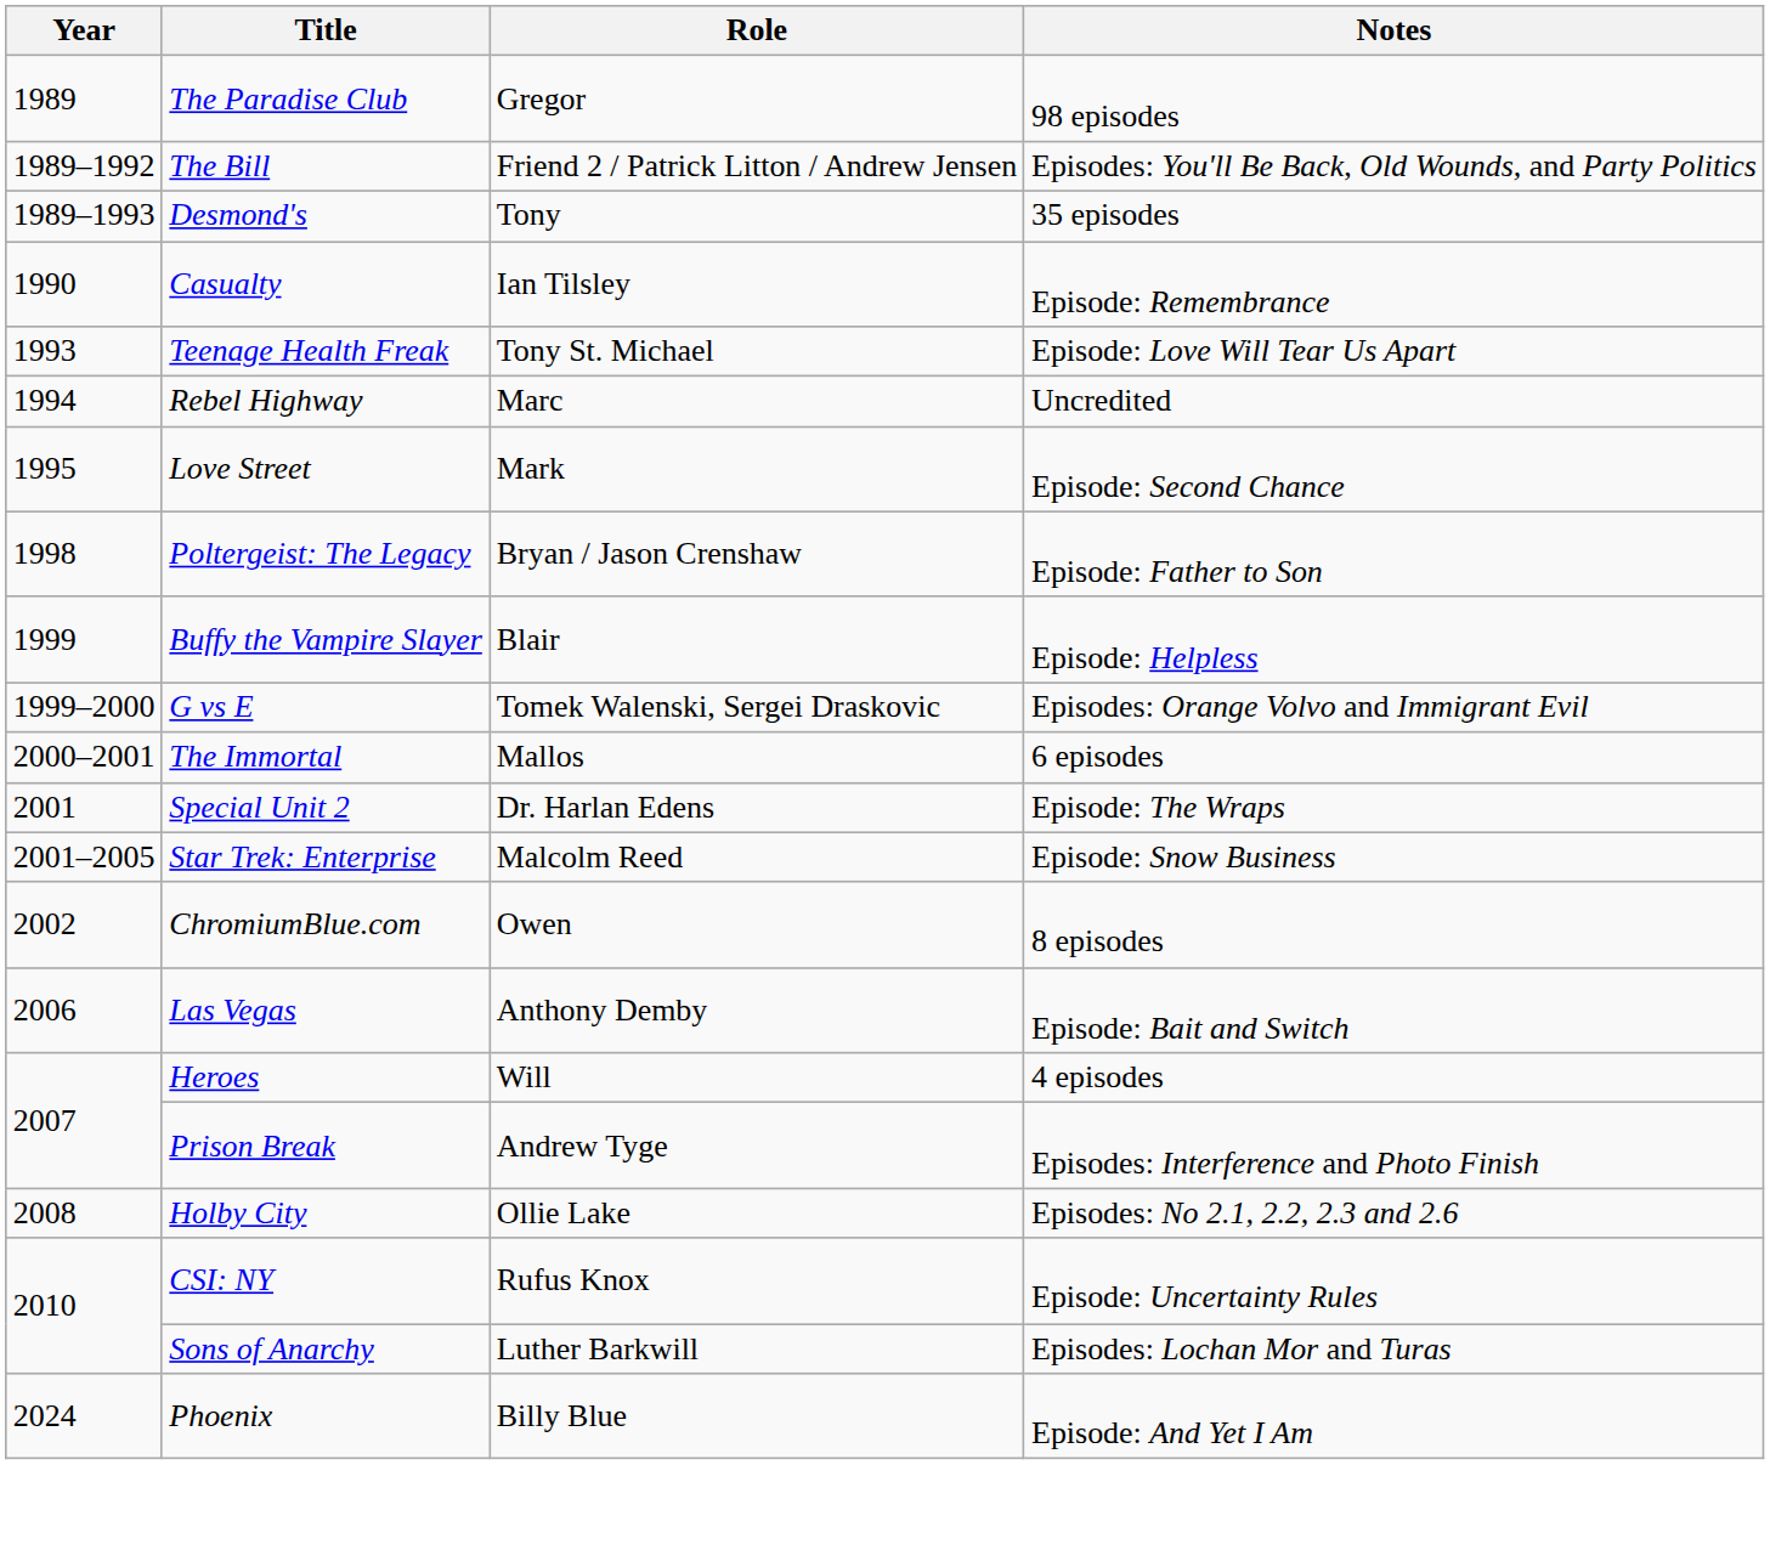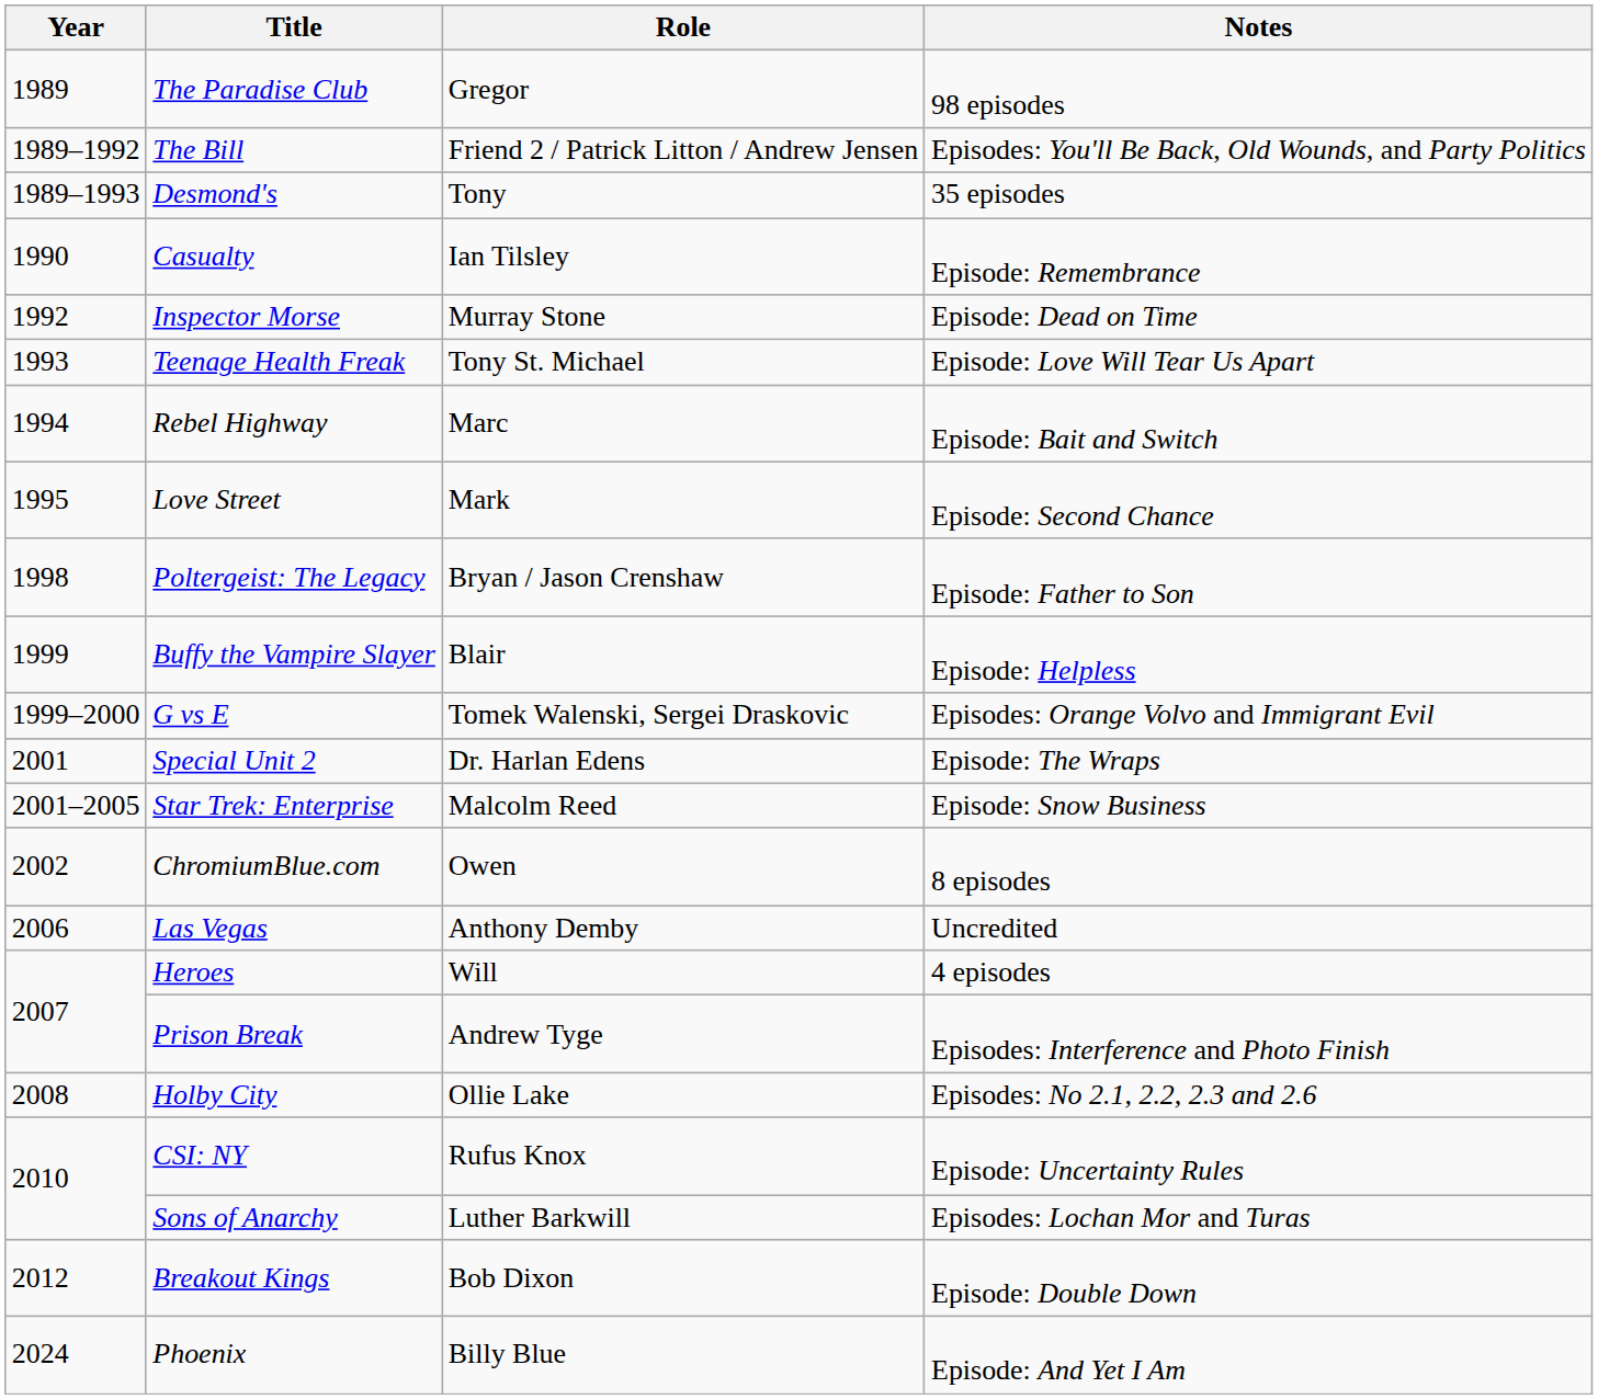 <table class="wikitable">
 <tr>
 <th>Year</th>
 <th>Title</th>
 <th>Role</th>
 <th>Notes</th>
 </tr>
 <tr>
 <td>1989</td>
 <td><em><a href='#'>The Paradise Club</a></em></td>
 <td>Gregor</td>
 <td><br>98 episodes</td>
 </tr>
 <tr>
 <td>1989–1992</td>
 <td><em><a href='#'>The Bill</a></em></td>
 <td>Friend 2 / Patrick Litton / Andrew Jensen</td>
 <td>Episodes: <em>You'll Be Back</em>, <em>Old Wounds,</em> and <em>Party Politics</em></td>
 </tr>
 <tr>
 <td>1989–1993</td>
 <td><em><a href='#'>Desmond's</a></em></td>
 <td>Tony</td>
 <td>35 episodes</td>
 </tr>
 <tr>
 <td>1990</td>
 <td><em><a href='#'>Casualty</a></em></td>
 <td>Ian Tilsley</td>
 <td><br>Episode: <em>Remembrance</em></td>
 </tr>
 <tr>
+<td>1992</td>
+<td><em><a href='#'>Inspector Morse</a></em></td>
+<td>Murray Stone</td>
+<td>Episode: <em>Dead on Time</em></td>
+</tr>
+<tr>
 <td>1993</td>
 <td><em><a href='#'>Teenage Health Freak</a></em></td>
 <td>Tony St. Michael</td>
 <td>Episode: <em>Love Will Tear Us Apart</em></td>
 </tr>
 <tr>
 <td>1994</td>
 <td><em>Rebel Highway</em></td>
 <td>Marc</td>
-<td>Uncredited</td>
+<td><br>Episode: <em>Bait and Switch</em></td>
 </tr>
 <tr>
 <td>1995</td>
 <td><em>Love Street</em></td>
 <td>Mark</td>
 <td><br>Episode: <em>Second Chance</em></td>
 </tr>
 <tr>
 <td>1998</td>
 <td><em><a href='#'>Poltergeist: The Legacy</a></em></td>
 <td>Bryan / Jason Crenshaw</td>
 <td><br>Episode: <em>Father to Son</em></td>
 </tr>
 <tr>
 <td>1999</td>
 <td><em><a href='#'>Buffy the Vampire Slayer</a></em></td>
 <td>Blair</td>
 <td><br>Episode: <em><a href='#'>Helpless</a></em></td>
 </tr>
 <tr>
 <td>1999–2000</td>
 <td><em><a href='#'>G vs E</a></em></td>
 <td>Tomek Walenski, Sergei Draskovic</td>
 <td>Episodes: <em>Orange Volvo</em> and <em>Immigrant Evil</em></td>
 </tr>
 <tr>
-<td>2000–2001</td>
-<td><em><a href='#'>The Immortal</a></em></td>
-<td>Mallos</td>
-<td>6 episodes</td>
-</tr>
-<tr>
 <td>2001</td>
 <td><em><a href='#'>Special Unit 2</a></em></td>
 <td>Dr. Harlan Edens</td>
 <td>Episode: <em>The Wraps</em></td>
 </tr>
 <tr>
 <td>2001–2005</td>
 <td><em><a href='#'>Star Trek: Enterprise</a></em></td>
 <td>Malcolm Reed</td>
 <td>Episode: <em>Snow Business</em></td>
 </tr>
 <tr>
 <td>2002</td>
 <td><em>ChromiumBlue.com</em></td>
 <td>Owen</td>
 <td><br>8 episodes</td>
 </tr>
 <tr>
 <td>2006</td>
 <td><em><a href='#'>Las Vegas</a></em></td>
 <td>Anthony Demby</td>
-<td><br>Episode: <em>Bait and Switch</em></td>
+<td>Uncredited</td>
 </tr>
 <tr>
 <td rowspan="2">2007</td>
 <td><em><a href='#'>Heroes</a></em></td>
 <td>Will</td>
 <td>4 episodes</td>
 </tr>
 <tr>
 <td><em><a href='#'>Prison Break</a></em></td>
 <td>Andrew Tyge</td>
 <td><em></em><br>Episodes: <em>Interference</em> and <em>Photo Finish</em></td>
 </tr>
 <tr>
 <td>2008</td>
 <td><em><a href='#'>Holby City</a></em></td>
 <td>Ollie Lake</td>
 <td>Episodes: <em>No 2.1, 2.2, 2.3 and 2.6</em></td>
 </tr>
 <tr>
 <td rowspan="2">2010</td>
 <td><em><a href='#'>CSI: NY</a></em></td>
 <td>Rufus Knox</td>
 <td><br>Episode: <em>Uncertainty Rules</em></td>
 </tr>
 <tr>
 <td><em><a href='#'>Sons of Anarchy</a></em></td>
 <td>Luther Barkwill</td>
 <td>Episodes: <em>Lochan Mor</em> and <em>Turas</em></td>
 </tr>
 <tr>
+<td>2012</td>
+<td><em><a href='#'>Breakout Kings</a></em></td>
+<td>Bob Dixon</td>
+<td><br>Episode: <em>Double Down</em></td>
+</tr>
+<tr>
 <td>2024</td>
 <td><em>Phoenix</em></td>
 <td>Billy Blue</td>
 <td><br>Episode: <em>And Yet I Am</em></td>
 </tr>
 </table>
